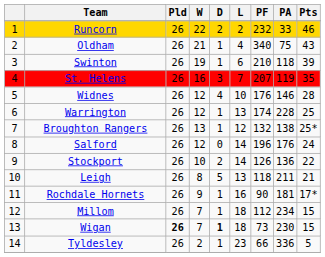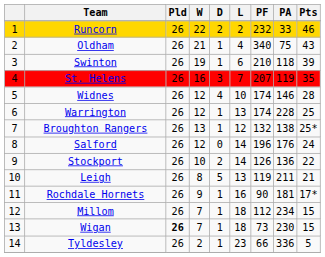 <table class="wikitable" style="text-align:center;">
 <tr>
 <th width=20 abbr="Position"></th>
 <th width=175>Team</th>
 <th width=20 abbr="Played">Pld</th>
 <th width=20 abbr="Won">W</th>
 <th width=20 abbr="Drawn">D</th>
 <th width=20 abbr="Lost">L</th>
 <th width=20 abbr="Points for">PF</th>
 <th width=20 abbr="Points against">PA</th>
 <th width=20 abbr="Points">Pts</th>
 </tr>
 <tr>
 </tr>
 <tr align=center style="background:#FFD700;">
 <td>1</td>
 <td><a href='#'>Runcorn</a></td>
 <td>26</td>
 <td>22</td>
 <td>2</td>
 <td>2</td>
 <td>232</td>
 <td>33</td>
 <td>46</td>
 </tr>
 <tr align=center style="background:">
 <td>2</td>
 <td><a href='#'>Oldham</a></td>
 <td>26</td>
 <td>21</td>
 <td>1</td>
 <td>4</td>
 <td>340</td>
 <td>75</td>
 <td>43</td>
 </tr>
 <tr align=center style="background:">
 <td>3</td>
 <td><a href='#'>Swinton</a></td>
 <td>26</td>
 <td>19</td>
 <td>1</td>
 <td>6</td>
 <td>210</td>
 <td>118</td>
 <td>39</td>
 </tr>
 <tr align=center style="background:#FF0000;">
 <td>4</td>
 <td><a href='#'>St. Helens</a></td>
 <td>26</td>
 <td>16</td>
 <td>3</td>
 <td>7</td>
 <td>207</td>
 <td>119</td>
 <td>35</td>
 </tr>
 <tr align=center style="background:">
 <td>5</td>
 <td><a href='#'>Widnes</a></td>
 <td>26</td>
 <td>12</td>
 <td>4</td>
 <td>10</td>
-<td>176</td>
+<td>174</td>
 <td>146</td>
 <td>28</td>
 </tr>
 <tr align=center style="background:">
 <td>6</td>
 <td><a href='#'>Warrington</a></td>
 <td>26</td>
 <td>12</td>
 <td>1</td>
 <td>13</td>
 <td>174</td>
 <td>228</td>
 <td>25</td>
 </tr>
 <tr align=center style="background:">
 <td>7</td>
 <td><a href='#'>Broughton Rangers</a></td>
 <td>26</td>
 <td>13</td>
 <td>1</td>
 <td>12</td>
 <td>132</td>
 <td>138</td>
 <td>25*</td>
 </tr>
 <tr align=center style="background:">
 <td>8</td>
 <td><a href='#'>Salford</a></td>
 <td>26</td>
 <td>12</td>
 <td>0</td>
 <td>14</td>
 <td>196</td>
 <td>176</td>
 <td>24</td>
 </tr>
 <tr align=center style="background:">
 <td>9</td>
 <td><a href='#'>Stockport</a></td>
 <td>26</td>
 <td>10</td>
 <td>2</td>
 <td>14</td>
 <td>126</td>
 <td>136</td>
 <td>22</td>
 </tr>
 <tr align=center style="background:">
 <td>10</td>
 <td><a href='#'>Leigh</a></td>
 <td>26</td>
 <td>8</td>
 <td>5</td>
 <td>13</td>
-<td>118</td>
+<td>119</td>
 <td>211</td>
 <td>21</td>
 </tr>
 <tr align=center style="background:">
 <td>11</td>
 <td><a href='#'>Rochdale Hornets</a></td>
 <td>26</td>
 <td>9</td>
 <td>1</td>
 <td>16</td>
 <td>90</td>
 <td>181</td>
 <td>17*</td>
 </tr>
 <tr align=center style="background:">
 <td>12</td>
 <td><a href='#'>Millom</a></td>
 <td>26</td>
 <td>7</td>
 <td>1</td>
 <td>18</td>
 <td>112</td>
 <td>234</td>
 <td>15</td>
 </tr>
 <tr align=center style="background:">
 <td>13</td>
 <td><a href='#'>Wigan</a></td>
 <td><strong>26</strong></td>
 <td>7</td>
-<td><strong>1</strong></td>
+<td>1</td>
 <td>18</td>
 <td>73</td>
 <td>230</td>
 <td>15</td>
 </tr>
 <tr align=center style="background:">
 <td>14</td>
 <td><a href='#'>Tyldesley</a></td>
 <td>26</td>
 <td>2</td>
 <td>1</td>
 <td>23</td>
 <td>66</td>
 <td>336</td>
 <td>5</td>
 </tr>
 <tr --->
 </tr>
 </table>
